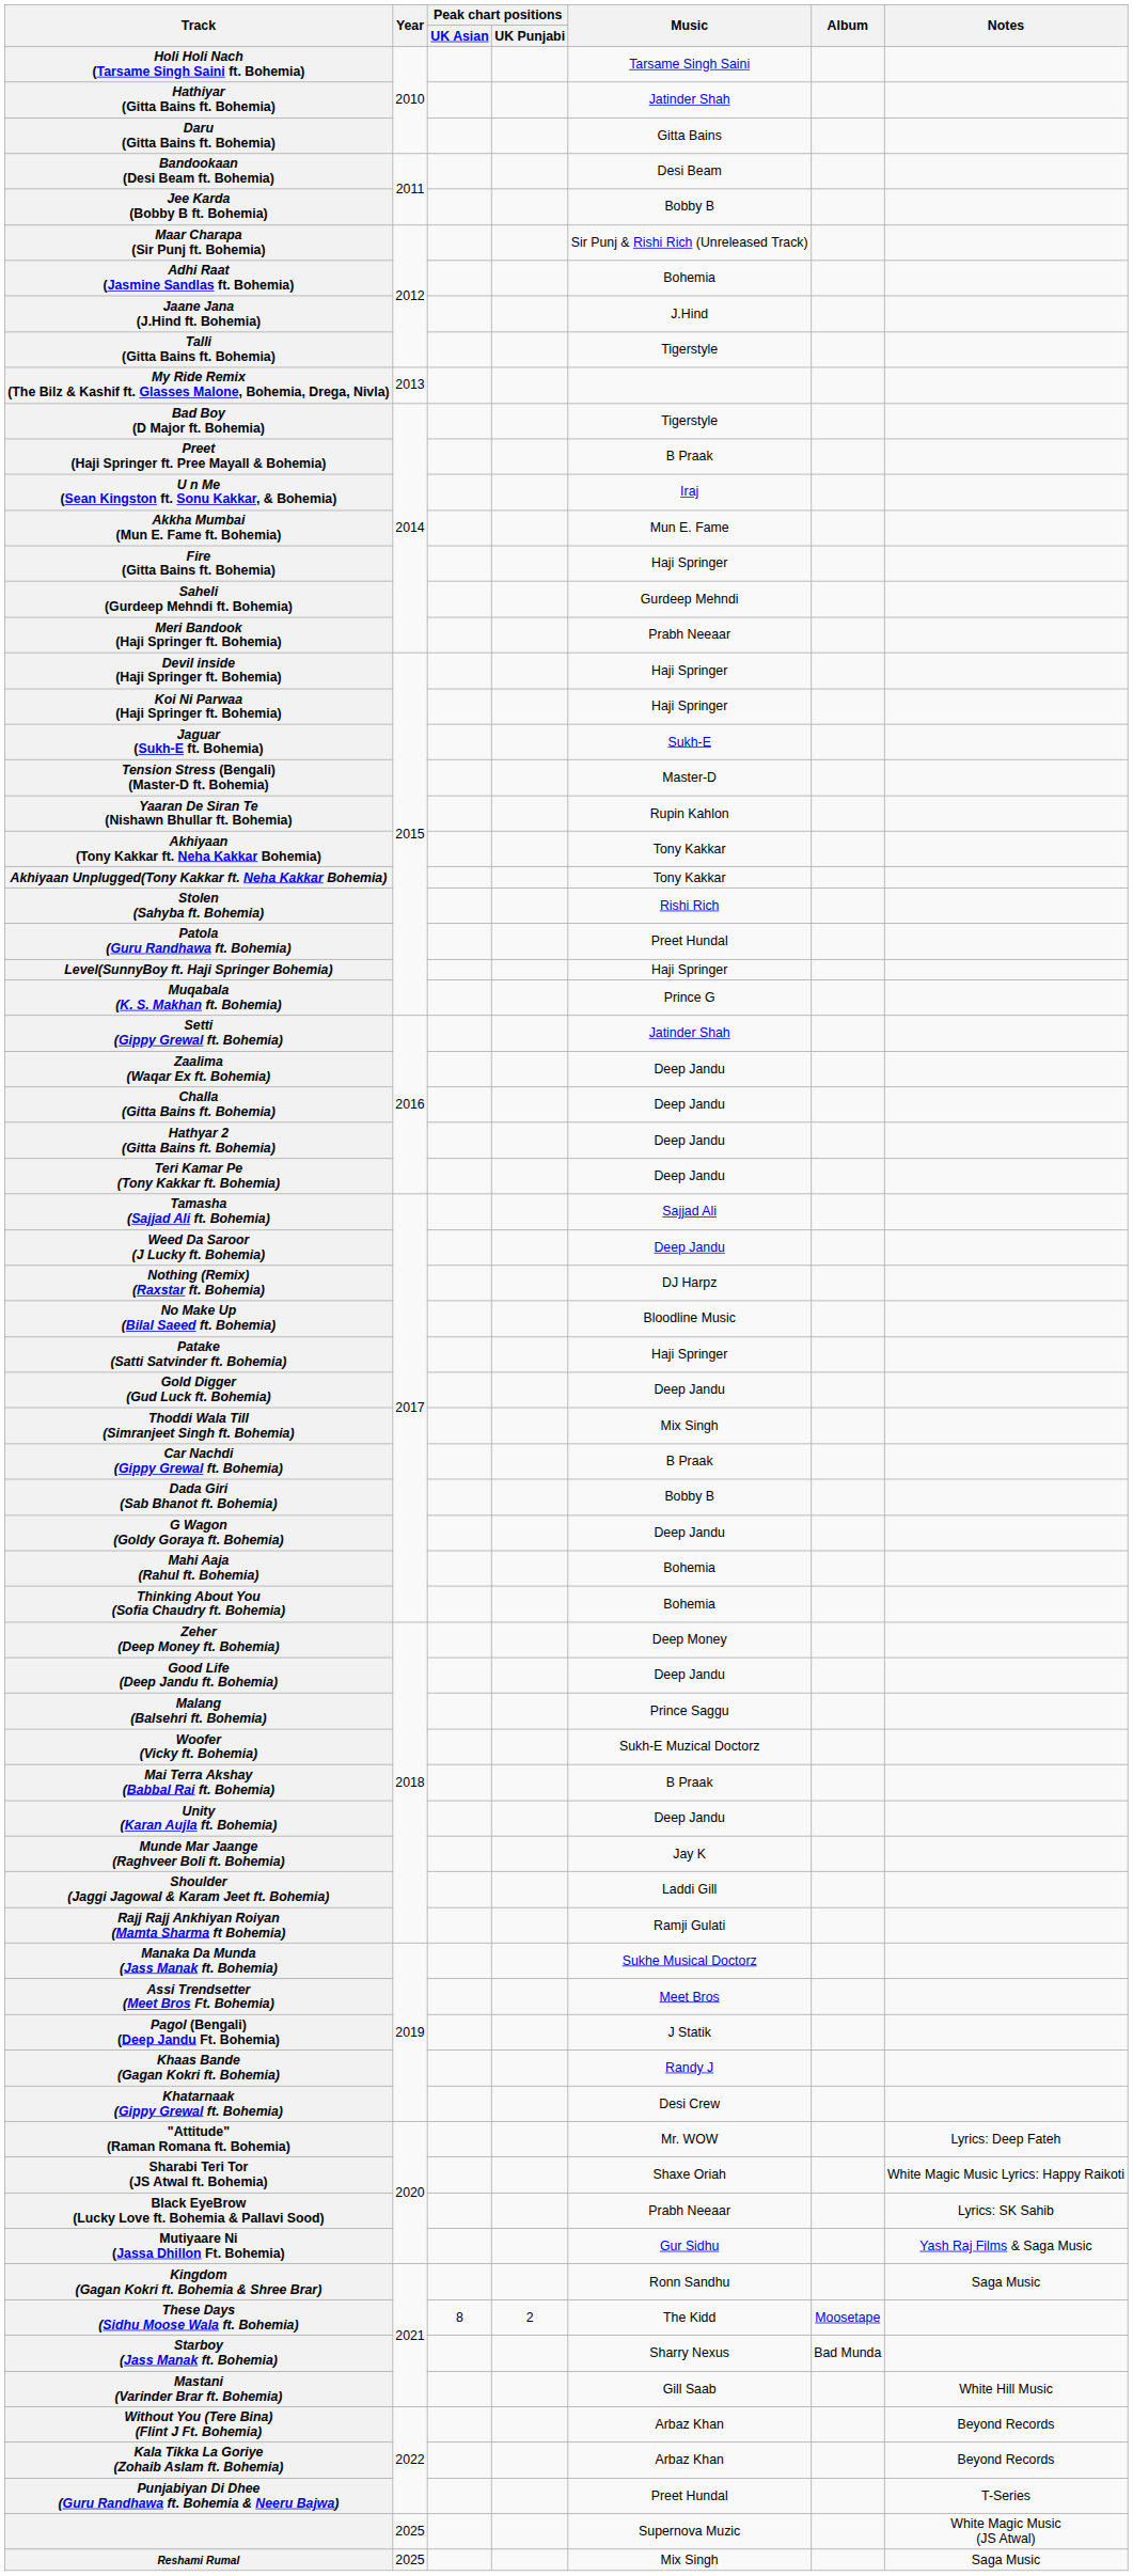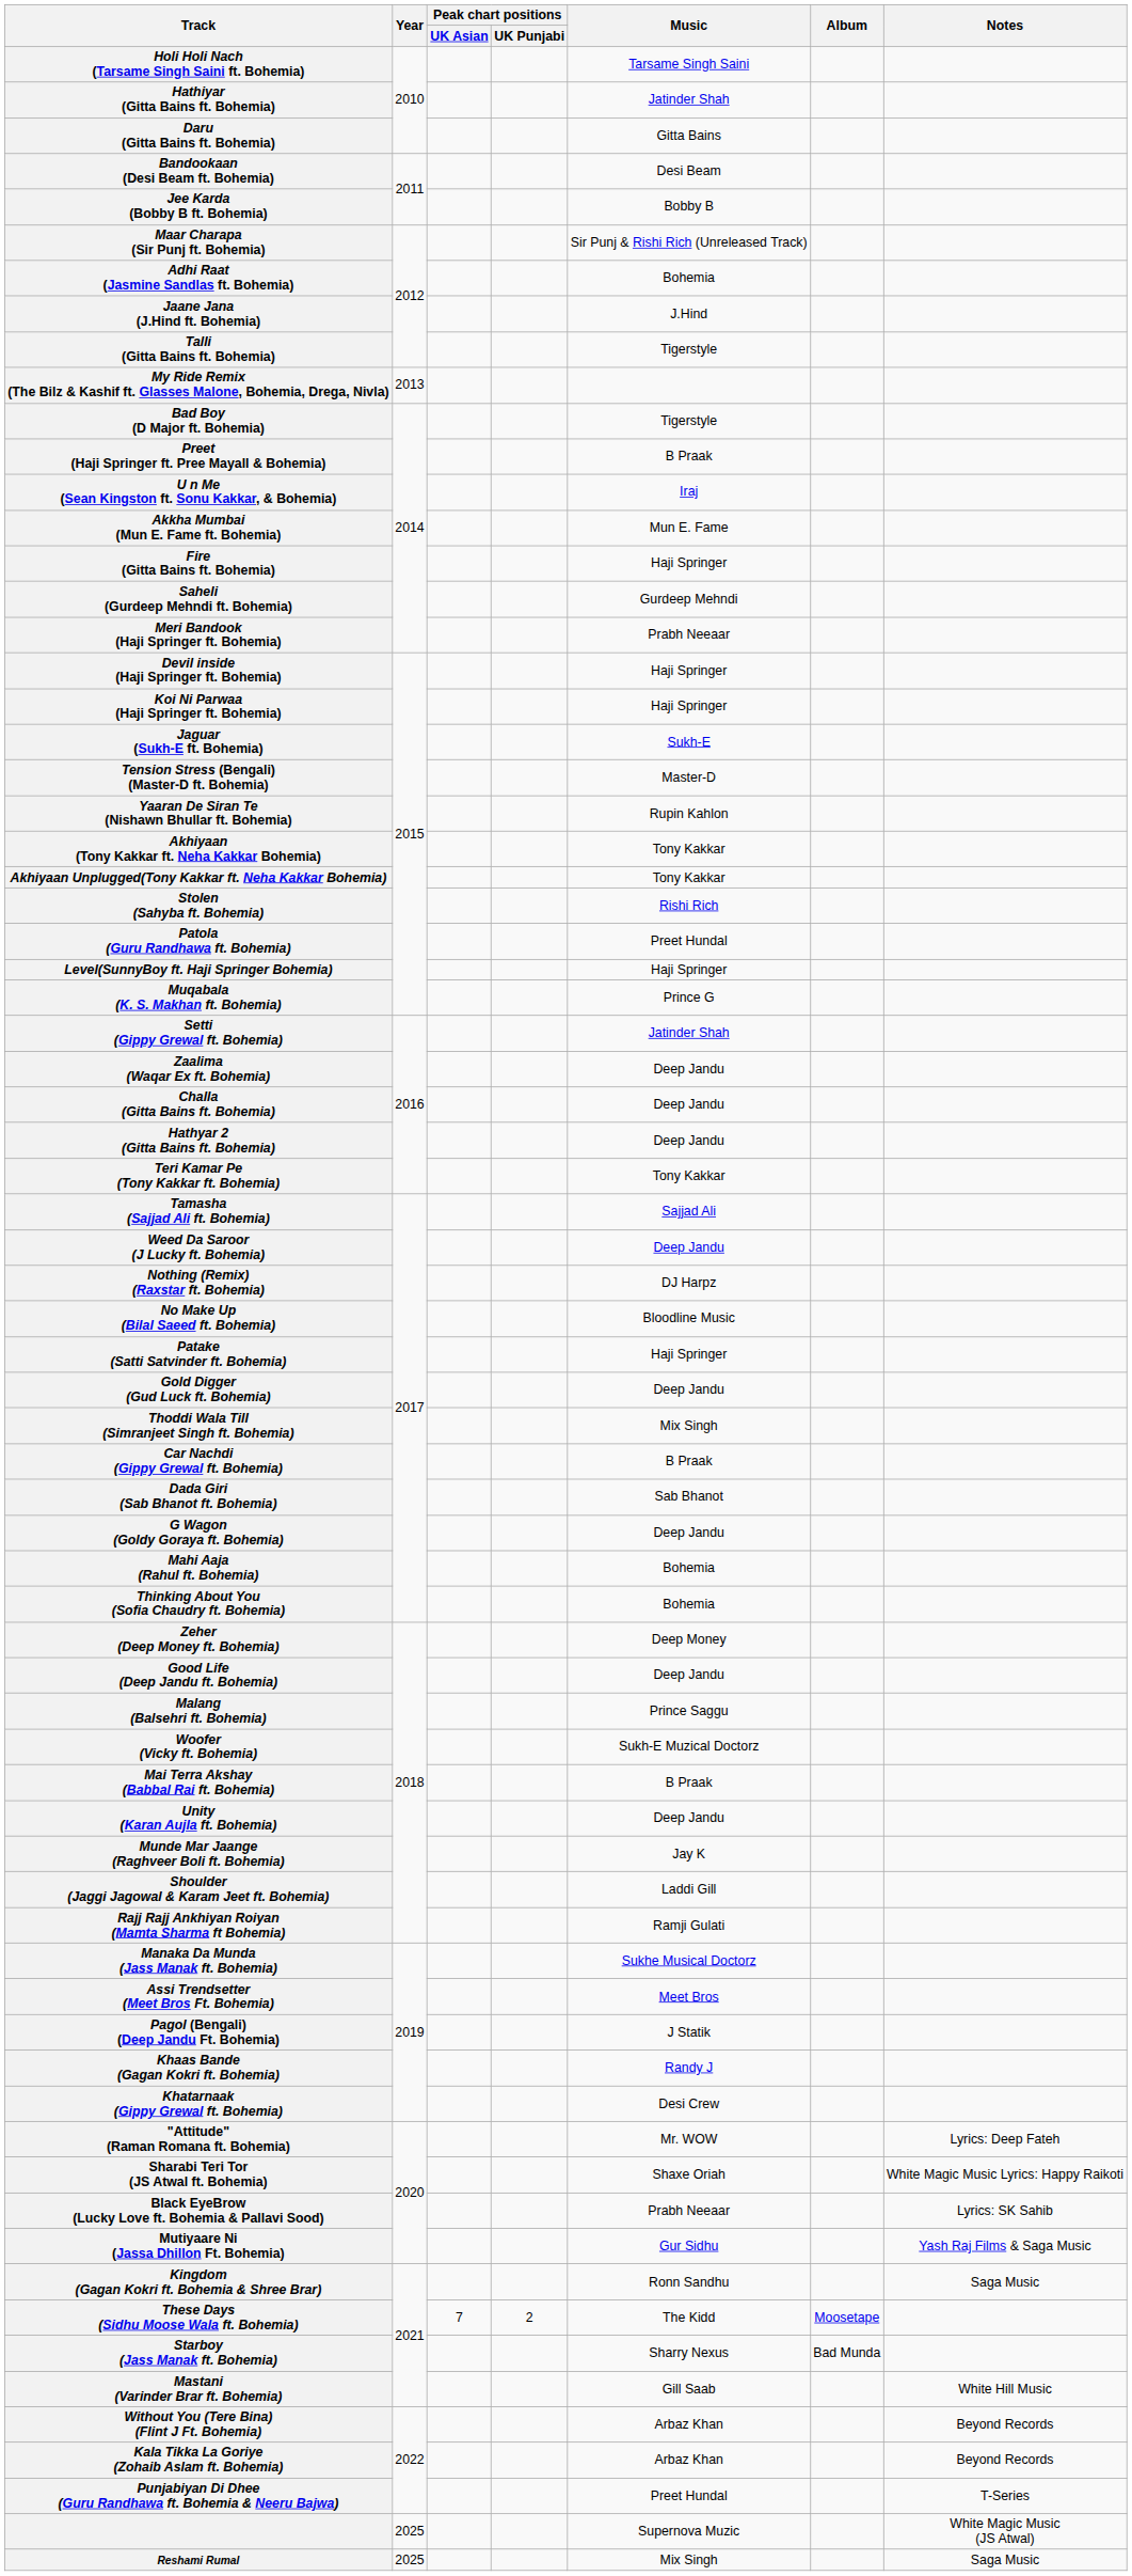 <table class="wikitable plainrowheaders" style="text-align:center;">
 <tr>
 <th rowspan="2" scope="col">Track</th>
 <th rowspan="2" scope="col">Year</th>
 <th colspan="2">Peak chart positions</th>
 <th rowspan="2" scope="col">Music</th>
 <th rowspan="2">Album</th>
 <th rowspan="2" scope="col">Notes</th>
 </tr>
 <tr>
 <th><a href='#'>UK Asian</a></th>
 <th>UK Punjabi</th>
 </tr>
 <tr>
 <th scope="row"><em>Holi Holi Nach</em><br><span>(<a href='#'>Tarsame Singh Saini</a> ft. Bohemia)</span></th>
 <td rowspan="3">2010</td>
 <td></td>
 <td></td>
 <td><a href='#'>Tarsame Singh Saini</a></td>
 <td></td>
 <td></td>
 </tr>
 <tr>
 <th scope="row"><em>Hathiyar</em><br><span>(Gitta Bains ft. Bohemia)</span></th>
 <td></td>
 <td></td>
 <td><a href='#'>Jatinder Shah</a></td>
 <td></td>
 <td></td>
 </tr>
 <tr>
 <th scope="row"><em>Daru</em><br><span>(Gitta Bains ft. Bohemia)</span></th>
 <td></td>
 <td></td>
 <td>Gitta Bains</td>
 <td></td>
 <td></td>
 </tr>
 <tr>
 <th scope="row"><em>Bandookaan</em><br><span>(Desi Beam ft. Bohemia)</span></th>
 <td rowspan="2">2011</td>
 <td></td>
 <td></td>
 <td>Desi Beam</td>
 <td></td>
 <td></td>
 </tr>
 <tr>
 <th scope="row"><em>Jee Karda</em><br><span>(Bobby B ft. Bohemia)</span></th>
 <td></td>
 <td></td>
 <td>Bobby B</td>
 <td></td>
 <td></td>
 </tr>
 <tr>
 <th scope="row"><em>Maar Charapa</em><br><span>(Sir Punj ft. Bohemia)</span></th>
 <td rowspan="4">2012</td>
 <td></td>
 <td></td>
 <td>Sir Punj & <a href='#'>Rishi Rich</a> (Unreleased Track)</td>
 <td></td>
 <td></td>
 </tr>
 <tr>
 <th scope="row"><em>Adhi Raat</em><br><span>(<a href='#'>Jasmine Sandlas</a> ft. Bohemia)</span></th>
 <td></td>
 <td></td>
 <td>Bohemia</td>
 <td></td>
 <td></td>
 </tr>
 <tr>
 <th scope="row"><em>Jaane Jana</em> <br><span>(J.Hind ft. Bohemia)</span></th>
 <td></td>
 <td></td>
 <td>J.Hind</td>
 <td></td>
 <td></td>
 </tr>
 <tr>
 <th scope="row"><em>Talli </em><br><span>(Gitta Bains ft. Bohemia)</span></th>
 <td></td>
 <td></td>
 <td>Tigerstyle</td>
 <td></td>
 <td></td>
 </tr>
 <tr>
 <th scope="row"><em>My Ride Remix</em><br><span>(The Bilz & Kashif ft. <a href='#'>Glasses Malone</a>, Bohemia, Drega, Nivla)</span></th>
 <td>2013</td>
 <td></td>
 <td></td>
 <td></td>
 <td></td>
 <td></td>
 </tr>
 <tr>
 <th scope="row"><em>Bad Boy</em><br><span>(D Major ft. Bohemia)</span></th>
 <td rowspan="7">2014</td>
 <td></td>
 <td></td>
 <td>Tigerstyle</td>
 <td></td>
 <td></td>
 </tr>
 <tr>
 <th scope="row"><em>Preet</em><br><span>(Haji Springer ft. Pree Mayall & Bohemia)</span></th>
 <td></td>
 <td></td>
 <td>B Praak</td>
 <td></td>
 <td></td>
 </tr>
 <tr>
 <th scope="row"><em>U n Me</em><br><span>(<a href='#'>Sean Kingston</a> ft. <a href='#'>Sonu Kakkar</a>, & Bohemia)</span></th>
 <td></td>
 <td></td>
 <td><a href='#'>Iraj</a></td>
 <td></td>
 <td></td>
 </tr>
 <tr>
 <th scope="row"><em>Akkha Mumbai</em><br><span>(Mun E. Fame ft. Bohemia)</span></th>
 <td></td>
 <td></td>
 <td>Mun E. Fame</td>
 <td></td>
 <td></td>
 </tr>
 <tr>
 <th scope="row"><em>Fire</em><br><span>(Gitta Bains ft. Bohemia)</span></th>
 <td></td>
 <td></td>
 <td>Haji Springer</td>
 <td></td>
 <td></td>
 </tr>
 <tr>
 <th scope="row"><em>Saheli</em><br><span>(Gurdeep Mehndi ft. Bohemia)</span></th>
 <td></td>
 <td></td>
 <td>Gurdeep Mehndi</td>
 <td></td>
 <td></td>
 </tr>
 <tr>
 <th scope="row"><em>Meri Bandook</em><br><span>(Haji Springer ft. Bohemia)</span></th>
 <td></td>
 <td></td>
 <td>Prabh Neeaar</td>
 <td></td>
 <td></td>
 </tr>
 <tr>
 <th scope="row"><em>Devil inside</em><br><span>(Haji Springer ft. Bohemia)</span></th>
 <td rowspan="11">2015</td>
 <td></td>
 <td></td>
 <td>Haji Springer</td>
 <td></td>
 <td></td>
 </tr>
 <tr>
 <th scope="row"><em>Koi Ni Parwaa</em> <br><span>(Haji Springer ft. Bohemia)</span></th>
 <td></td>
 <td></td>
 <td>Haji Springer</td>
 <td></td>
 <td></td>
 </tr>
 <tr>
 <th scope="row"><em>Jaguar</em><br><span>(<a href='#'>Sukh-E</a> ft. Bohemia)</span></th>
 <td></td>
 <td></td>
 <td><a href='#'>Sukh-E</a></td>
 <td></td>
 <td></td>
 </tr>
 <tr>
 <th scope="row"><em>Tension Stress</em> (Bengali)<br><span>(Master-D ft. Bohemia)</span></th>
 <td></td>
 <td></td>
 <td>Master-D</td>
 <td></td>
 <td></td>
 </tr>
 <tr>
 <th scope="row"><em>Yaaran De Siran Te </em><br><span>(Nishawn Bhullar ft. Bohemia)</span></th>
 <td></td>
 <td></td>
 <td>Rupin Kahlon</td>
 <td></td>
 <td></td>
 </tr>
 <tr>
 <th scope="row"><em>Akhiyaan </em><br><span>(Tony Kakkar ft. <a href='#'>Neha Kakkar</a> Bohemia)</span></th>
 <td></td>
 <td></td>
 <td>Tony Kakkar</td>
 <td></td>
 <td></td>
 </tr>
 <tr>
 <th scope="row"><em>Akhiyaan Unplugged</em><span><em>(Tony Kakkar ft. <a href='#'>Neha Kakkar</a> Bohemia)</em></span></th>
 <td></td>
 <td></td>
 <td>Tony Kakkar</td>
 <td></td>
 <td></td>
 </tr>
 <tr>
 <th scope="row"><em>Stolen<br><span>(Sahyba ft. Bohemia)</span></em></th>
 <td></td>
 <td></td>
 <td><a href='#'>Rishi Rich</a></td>
 <td></td>
 <td></td>
 </tr>
 <tr>
 <th scope="row"><em>Patola<br><span>(<a href='#'>Guru Randhawa</a> ft. Bohemia)</span></em></th>
 <td></td>
 <td></td>
 <td>Preet Hundal</td>
 <td></td>
 <td></td>
 </tr>
 <tr>
 <th scope="row"><em>Level</em><span><em>(SunnyBoy ft. Haji Springer Bohemia)</em></span></th>
 <td></td>
 <td></td>
 <td>Haji Springer</td>
 <td></td>
 <td></td>
 </tr>
 <tr>
 <th scope="row"><em>Muqabala<br><span>(<a href='#'>K. S. Makhan</a> ft. Bohemia)</span></em></th>
 <td></td>
 <td></td>
 <td>Prince G</td>
 <td></td>
 <td></td>
 </tr>
 <tr 2016 :stolen ft. sayhba, bohemia>
 <th scope="row"><em>Setti<br><span>(<a href='#'>Gippy Grewal</a> ft. Bohemia)</span></em></th>
 <td rowspan="5">2016</td>
 <td></td>
 <td></td>
 <td><a href='#'>Jatinder Shah</a></td>
 <td></td>
 <td></td>
 </tr>
 <tr>
 <th scope="row"><em>Zaalima<br><span>(Waqar Ex ft. Bohemia)</span></em></th>
 <td></td>
 <td></td>
 <td>Deep Jandu</td>
 <td></td>
 <td></td>
 </tr>
 <tr>
 <th scope="row"><em>Challa<br><span>(Gitta Bains ft. Bohemia)</span></em></th>
 <td></td>
 <td></td>
 <td>Deep Jandu</td>
 <td></td>
 <td></td>
 </tr>
 <tr>
 <th scope="row"><em>Hathyar 2<br><span>(Gitta Bains ft. Bohemia)</span></em></th>
 <td></td>
 <td></td>
 <td>Deep Jandu</td>
 <td></td>
 <td></td>
 </tr>
 <tr>
 <th scope="row"><em>Teri Kamar Pe<br><span>(Tony Kakkar ft. Bohemia)</span></em></th>
 <td></td>
 <td></td>
-<td>Deep Jandu</td>
+<td>Tony Kakkar</td>
 <td></td>
 <td></td>
 </tr>
 <tr>
 <th scope="row"><em>Tamasha<br><span>(<a href='#'>Sajjad Ali</a> ft. Bohemia)</span></em></th>
 <td rowspan="12">2017</td>
 <td></td>
 <td></td>
 <td><a href='#'>Sajjad Ali</a></td>
 <td></td>
 <td></td>
 </tr>
 <tr>
 <th scope="row"><em>Weed Da Saroor<br><span>(J Lucky ft. Bohemia)</span></em></th>
 <td></td>
 <td></td>
 <td><a href='#'>Deep Jandu</a></td>
 <td></td>
 <td></td>
 </tr>
 <tr>
 <th scope="row"><em>Nothing (Remix)<br><span>(<a href='#'>Raxstar</a> ft. Bohemia)</span></em></th>
 <td></td>
 <td></td>
 <td>DJ Harpz</td>
 <td></td>
 <td></td>
 </tr>
 <tr>
 <th scope="row"><em>No Make Up<br><span>(<a href='#'>Bilal Saeed</a> ft. Bohemia)</span></em></th>
 <td></td>
 <td></td>
 <td>Bloodline Music</td>
 <td></td>
 <td></td>
 </tr>
 <tr>
 <th scope="row"><em>Patake<br><span>(Satti Satvinder ft. Bohemia)</span></em></th>
 <td></td>
 <td></td>
 <td>Haji Springer</td>
 <td></td>
 <td></td>
 </tr>
 <tr>
 <th scope="row"><em>Gold Digger<br><span>(Gud Luck ft. Bohemia)</span></em></th>
 <td></td>
 <td></td>
 <td>Deep Jandu</td>
 <td></td>
 <td></td>
 </tr>
 <tr>
 <th scope="row"><em>Thoddi Wala Till<br><span>(Simranjeet Singh ft. Bohemia)</span></em></th>
 <td></td>
 <td></td>
 <td>Mix Singh</td>
 <td></td>
 <td></td>
 </tr>
 <tr>
 <th scope="row"><em>Car Nachdi<br><span>(<a href='#'>Gippy Grewal</a> ft. Bohemia)</span></em></th>
 <td></td>
 <td></td>
 <td>B Praak</td>
 <td></td>
 <td></td>
 </tr>
 <tr>
 <th scope="row"><em>Dada Giri<br><span>(Sab Bhanot ft. Bohemia)</span></em></th>
 <td></td>
 <td></td>
-<td>Bobby B</td>
+<td>Sab Bhanot</td>
 <td></td>
 <td></td>
 </tr>
 <tr>
 <th scope="row"><em>G Wagon<br><span>(Goldy Goraya ft. Bohemia)</span></em></th>
 <td></td>
 <td></td>
 <td>Deep Jandu</td>
 <td></td>
 <td></td>
 </tr>
 <tr>
 <th scope="row"><em>Mahi Aaja<br><span>(Rahul ft. Bohemia)</span></em></th>
 <td></td>
 <td></td>
 <td>Bohemia</td>
 <td></td>
 <td></td>
 </tr>
 <tr>
 <th scope="row"><em>Thinking About You<br><span>(Sofia Chaudry ft. Bohemia)</span></em></th>
 <td></td>
 <td></td>
 <td>Bohemia</td>
 <td></td>
 <td></td>
 </tr>
 <tr>
 <th scope="row"><em>Zeher<br><span>(Deep Money ft. Bohemia)</span></em></th>
 <td rowspan="9">2018</td>
 <td></td>
 <td></td>
 <td>Deep Money</td>
 <td></td>
 <td></td>
 </tr>
 <tr>
 <th scope="row"><em>Good Life<br><span>(Deep Jandu ft. Bohemia)</span></em></th>
 <td></td>
 <td></td>
 <td>Deep Jandu</td>
 <td></td>
 <td></td>
 </tr>
 <tr>
 <th scope="row"><em>Malang<br><span>(Balsehri ft. Bohemia)</span></em></th>
 <td></td>
 <td></td>
 <td>Prince Saggu</td>
 <td></td>
 <td></td>
 </tr>
 <tr>
 <th scope="row"><em>Woofer<br><span>(Vicky ft. Bohemia)</span></em></th>
 <td></td>
 <td></td>
 <td>Sukh-E Muzical Doctorz</td>
 <td></td>
 <td></td>
 </tr>
 <tr>
 <th scope="row"><em>Mai Terra Akshay<br><span>(<a href='#'>Babbal Rai</a> ft. Bohemia)</span></em></th>
 <td></td>
 <td></td>
 <td>B Praak</td>
 <td></td>
 <td></td>
 </tr>
 <tr>
 <th scope="row"><em>Unity<br><span>(<a href='#'>Karan Aujla</a> ft. Bohemia)</span></em></th>
 <td></td>
 <td></td>
 <td>Deep Jandu</td>
 <td></td>
 <td></td>
 </tr>
 <tr>
 <th scope="row"><em>Munde Mar Jaange<br><span>(Raghveer Boli ft. Bohemia)</span></em></th>
 <td></td>
 <td></td>
 <td>Jay K</td>
 <td></td>
 <td></td>
 </tr>
 <tr>
 <th scope="row"><em>Shoulder<br><span>(Jaggi Jagowal & Karam Jeet ft. Bohemia)</span></em></th>
 <td></td>
 <td></td>
 <td>Laddi Gill</td>
 <td></td>
 <td></td>
 </tr>
 <tr>
 <th scope="row"><em>Rajj Rajj Ankhiyan Roiyan<br><span>(<a href='#'>Mamta Sharma</a> ft Bohemia)</span></em></th>
 <td></td>
 <td></td>
 <td>Ramji Gulati</td>
 <td></td>
 <td></td>
 </tr>
 <tr>
 <th scope="row"><em>Manaka Da Munda<br><span>(<a href='#'>Jass Manak</a> ft. Bohemia)</span></em></th>
 <td rowspan="5">2019</td>
 <td></td>
 <td></td>
 <td><a href='#'>Sukhe Musical Doctorz</a></td>
 <td></td>
 <td></td>
 </tr>
 <tr>
 <th scope="row"><em>Assi Trendsetter<br><span>(<a href='#'>Meet Bros</a> Ft. Bohemia)</span></em></th>
 <td></td>
 <td></td>
 <td><a href='#'>Meet Bros</a></td>
 <td></td>
 <td></td>
 </tr>
 <tr>
 <th scope="row"><em>Pagol</em> (Bengali)<br><span>(<a href='#'>Deep Jandu</a> Ft. Bohemia)</span></th>
 <td></td>
 <td></td>
 <td>J Statik</td>
 <td></td>
 <td></td>
 </tr>
 <tr>
 <th scope="row"><em>Khaas Bande<br><span>(Gagan Kokri ft. Bohemia)</span></em></th>
 <td></td>
 <td></td>
 <td><a href='#'>Randy J</a></td>
 <td></td>
 <td></td>
 </tr>
 <tr>
 <th scope="row"><em>Khatarnaak<br><span>(<a href='#'>Gippy Grewal</a> ft. Bohemia)</span></em></th>
 <td></td>
 <td></td>
 <td>Desi Crew</td>
 <td></td>
 <td></td>
 </tr>
 <tr>
 <th scope="row">"Attitude" <br><span>(Raman Romana ft. Bohemia)</span></th>
 <td rowspan="4">2020</td>
 <td></td>
 <td></td>
 <td>Mr. WOW</td>
 <td></td>
 <td>Lyrics: Deep Fateh</td>
 </tr>
 <tr>
 <th scope="row">Sharabi Teri Tor<br><span>(JS Atwal ft. Bohemia)</span></th>
 <td></td>
 <td></td>
 <td>Shaxe Oriah</td>
 <td></td>
 <td>White Magic Music Lyrics: Happy Raikoti</td>
 </tr>
 <tr>
 <th scope="row">Black EyeBrow<br><span>(Lucky Love ft. Bohemia & Pallavi Sood)</span></th>
 <td></td>
 <td></td>
 <td>Prabh Neeaar</td>
 <td></td>
 <td>Lyrics: SK Sahib</td>
 </tr>
 <tr>
 <th scope="row">Mutiyaare Ni<br><span>(<a href='#'>Jassa Dhillon</a> Ft. Bohemia)</span></th>
 <td></td>
 <td></td>
 <td><a href='#'>Gur Sidhu</a></td>
 <td></td>
 <td><a href='#'>Yash Raj Films</a> & Saga Music</td>
 </tr>
 <tr>
 <th scope="row"><em>Kingdom<br><span>(Gagan Kokri ft. Bohemia & Shree Brar)</span></em></th>
 <td rowspan="4">2021</td>
 <td></td>
 <td></td>
 <td>Ronn Sandhu</td>
 <td></td>
 <td>Saga Music</td>
 </tr>
 <tr>
 <th scope="row"><em>These Days<br><span>(<a href='#'>Sidhu Moose Wala</a> ft. Bohemia)</span></em></th>
-<td>8</td>
+<td>7</td>
 <td>2</td>
 <td>The Kidd</td>
 <td><a href='#'>Moosetape</a></td>
 <td></td>
 </tr>
 <tr>
 <th scope="row"><em>Starboy<br><span>(<a href='#'>Jass Manak</a> ft. Bohemia)</span></em></th>
 <td></td>
 <td></td>
 <td>Sharry Nexus</td>
 <td>Bad Munda</td>
 <td></td>
 </tr>
 <tr>
 <th scope="row"><em>Mastani<br><span>(Varinder Brar ft. Bohemia)</span></em></th>
 <td></td>
 <td></td>
 <td>Gill Saab</td>
 <td></td>
 <td>White Hill Music</td>
 </tr>
 <tr>
 <th scope="row"><em>Without You (Tere Bina)<br><span>(Flint J Ft. Bohemia)</span></em></th>
 <td rowspan="3">2022</td>
 <td></td>
 <td></td>
 <td>Arbaz Khan</td>
 <td></td>
 <td>Beyond Records</td>
 </tr>
 <tr>
 <th scope="row"><em>Kala Tikka La Goriye<br><span>(Zohaib Aslam ft. Bohemia)</span></em></th>
 <td></td>
 <td></td>
 <td>Arbaz Khan</td>
 <td></td>
 <td>Beyond Records</td>
 </tr>
 <tr>
 <th scope="row"><em>Punjabiyan Di Dhee<br><span>(<a href='#'>Guru Randhawa</a> ft. Bohemia & <a href='#'>Neeru Bajwa</a>)</span></em></th>
 <td></td>
 <td></td>
 <td>Preet Hundal</td>
 <td></td>
 <td>T-Series</td>
 </tr>
 <tr>
 <th><em></em></th>
 <td>2025</td>
 <td></td>
 <td></td>
 <td>Supernova Muzic</td>
 <td></td>
 <td>White Magic Music<br>(JS Atwal)</td>
 </tr>
 <tr>
 <th><small><em>Reshami Rumal</em></small></th>
 <td>2025</td>
 <td></td>
 <td></td>
 <td>Mix Singh</td>
 <td></td>
 <td>Saga Music</td>
 </tr>
 </table>
